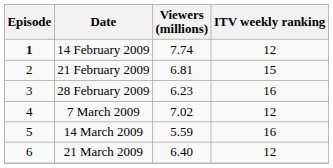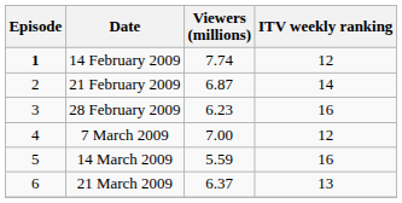 <table class="wikitable" style="text-align:center">
 <tr>
 <th>Episode</th>
 <th>Date</th>
 <th>Viewers<br>(millions)</th>
 <th>ITV weekly ranking</th>
 </tr>
 <tr>
 <td><strong>1</strong></td>
 <td>14 February 2009</td>
 <td>7.74</td>
 <td>12</td>
 </tr>
 <tr>
 <td>2</td>
 <td>21 February 2009</td>
-<td>6.81</td>
-<td>15</td>
+<td>6.87</td>
+<td>14</td>
 </tr>
 <tr>
 <td>3</td>
 <td>28 February 2009</td>
 <td>6.23</td>
 <td>16</td>
 </tr>
 <tr>
 <td>4</td>
 <td>7 March 2009</td>
-<td>7.02</td>
+<td>7.00</td>
 <td>12</td>
 </tr>
 <tr>
 <td>5</td>
 <td>14 March 2009</td>
 <td>5.59</td>
 <td>16</td>
 </tr>
 <tr>
 <td>6</td>
 <td>21 March 2009</td>
-<td>6.40</td>
-<td>12</td>
+<td>6.37</td>
+<td>13</td>
 </tr>
 <tr>
 </tr>
 </table>
